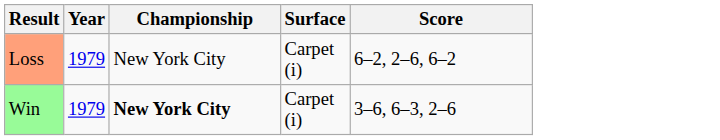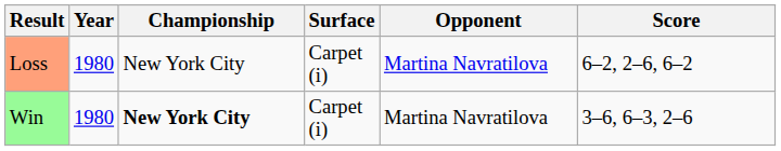 <table class='sortable wikitable'>
 <tr>
 <th style="width:40px">Result</th>
 <th style="width:30px">Year</th>
 <th style="width:140px">Championship</th>
 <th style="width:50px">Surface</th>
+<th style="width:150px">Opponent</th>
 <th style="width:150px" class="unsortable">Score</th>
 </tr>
 <tr>
 <td style="background:#ffa07a;">Loss</td>
-<td><a href='#'>1979</a></td>
+<td><a href='#'>1980</a></td>
 <td>New York City</td>
 <td>Carpet (i)</td>
+<td> <a href='#'>Martina Navratilova</a></td>
 <td>6–2, 2–6, 6–2</td>
 </tr>
 <tr>
 <td style="background:#98fb98;">Win</td>
-<td><a href='#'>1979</a></td>
+<td><a href='#'>1980</a></td>
 <td><strong>New York City</strong></td>
 <td>Carpet (i)</td>
+<td> Martina Navratilova</td>
 <td>3–6, 6–3, 2–6</td>
 </tr>
 </table>
